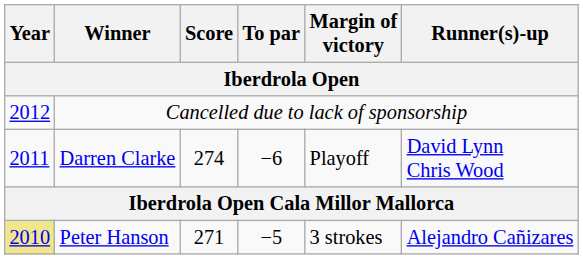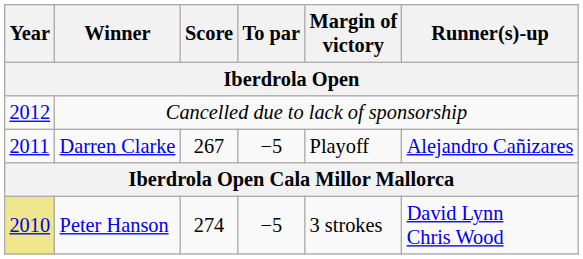 <table class="wikitable" style="font-size:95%;">
 <tr>
 <th>Year</th>
 <th>Winner</th>
 <th>Score</th>
 <th>To par</th>
 <th>Margin of<br>victory</th>
 <th>Runner(s)-up</th>
 </tr>
 <tr>
 <th colspan=7>Iberdrola Open</th>
 </tr>
 <tr>
 <td><a href='#'>2012</a></td>
 <td colspan=6 align=center><em>Cancelled due to lack of sponsorship</em></td>
 </tr>
 <tr>
 <td><a href='#'>2011</a></td>
 <td> <a href='#'>Darren Clarke</a></td>
-<td align=center>274</td>
-<td align=center>−6</td>
+<td align=center>267</td>
+<td align=center>−5</td>
 <td>Playoff</td>
-<td> <a href='#'>David Lynn</a><br> <a href='#'>Chris Wood</a></td>
+<td> <a href='#'>Alejandro Cañizares</a></td>
 </tr>
 <tr>
 <th colspan=7>Iberdrola Open Cala Millor Mallorca</th>
 </tr>
 <tr>
 <td style="background: khaki;"><a href='#'>2010</a></td>
 <td> <a href='#'>Peter Hanson</a></td>
-<td align=center>271</td>
+<td align=center>274</td>
 <td align=center>−5</td>
 <td>3 strokes</td>
-<td> <a href='#'>Alejandro Cañizares</a></td>
+<td> <a href='#'>David Lynn</a><br> <a href='#'>Chris Wood</a></td>
 </tr>
 </table>
